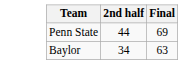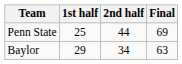 <table class="wikitable" align=right style="text-align:center">
 <tr>
 <th>Team</th>
+<th>1st half</th>
 <th>2nd half</th>
 <th>Final</th>
 </tr>
 <tr>
 <td align=left>Penn State</td>
+<td>25</td>
 <td>44</td>
 <td>69</td>
 </tr>
 <tr>
 <td align=left>Baylor</td>
+<td>29</td>
 <td>34</td>
 <td>63</td>
 </tr>
 </table>
